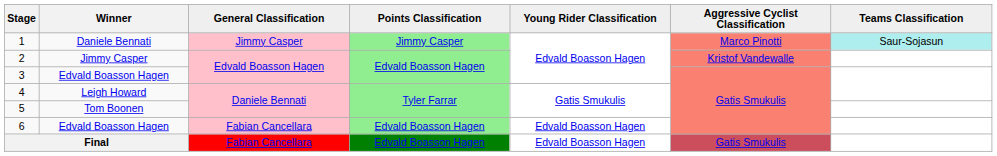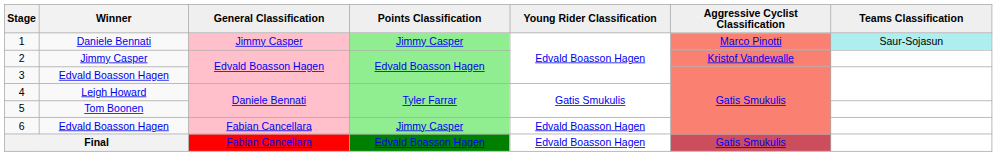 <table class="wikitable" style="text-align: center; font-size:smaller;">
 <tr style="background-color: #efefef;">
 <th width="1%">Stage</th>
 <th width="14%">Winner</th>
 <th style="background:#EFEFEF;" width="15%">General Classification<br></th>
 <th style="background:#EFEFEF;" width="15%">Points Classification<br></th>
 <th style="background:#EFEFEF"  width="15%">Young Rider Classification<br></th>
 <th style="background:#EFEFEF"  width="15%">Aggressive Cyclist Classification<br></th>
 <th style="background:#EFEFEF;" width="15%">Teams Classification</th>
 </tr>
 <tr>
 <td>1</td>
 <td><a href='#'>Daniele Bennati</a></td>
 <td style="background:pink;" rowspan="1"><a href='#'>Jimmy Casper</a></td>
 <td style="background:lightgreen;" rowspan="1"><a href='#'>Jimmy Casper</a></td>
 <td style="background:white;" rowspan="3"><a href='#'>Edvald Boasson Hagen</a></td>
 <td style="background:salmon;" rowspan="1"><a href='#'>Marco Pinotti</a></td>
 <td style="background: paleturquoise;">Saur-Sojasun</td>
 </tr>
 <tr>
 <td>2</td>
 <td><a href='#'>Jimmy Casper</a></td>
 <td style="background:pink;" rowspan="2"><a href='#'>Edvald Boasson Hagen</a></td>
 <td style="background:lightgreen;" rowspan="2"><a href='#'>Edvald Boasson Hagen</a></td>
 <td style="background:salmon;" rowspan="1"><a href='#'>Kristof Vandewalle</a></td>
 <td style="background:white;" rowspan="1"></td>
 </tr>
 <tr>
 <td>3</td>
 <td><a href='#'>Edvald Boasson Hagen</a></td>
 <td style="background:salmon;" rowspan="4"><a href='#'>Gatis Smukulis</a></td>
 <td style="background:white;" rowspan="2"></td>
 </tr>
 <tr>
 <td>4</td>
 <td><a href='#'>Leigh Howard</a></td>
 <td style="background:pink;" rowspan="2"><a href='#'>Daniele Bennati</a></td>
 <td style="background:lightgreen;" rowspan="2"><a href='#'>Tyler Farrar</a></td>
 <td style="background:white;" rowspan="2"><a href='#'>Gatis Smukulis</a></td>
 </tr>
 <tr>
 <td>5</td>
 <td><a href='#'>Tom Boonen</a></td>
 <td style="background:white;" rowspan="1"></td>
 </tr>
 <tr>
 <td>6</td>
 <td><a href='#'>Edvald Boasson Hagen</a></td>
 <td style="background:pink;" rowspan="1"><a href='#'>Fabian Cancellara</a></td>
-<td style="background:lightgreen;" rowspan="1"><a href='#'>Edvald Boasson Hagen</a></td>
+<td style="background:lightgreen;" rowspan="1"><a href='#'>Jimmy Casper</a></td>
 <td style="background:white;" rowspan="1"><a href='#'>Edvald Boasson Hagen</a></td>
 <td style="background:white;" rowspan="1"></td>
 </tr>
 <tr>
 <th colspan=2><strong>Final</strong></th>
 <td style="background:red;" rowspan="1"><a href='#'>Fabian Cancellara</a></td>
 <td style="background:green;" rowspan="1"><a href='#'>Edvald Boasson Hagen</a></td>
 <td style="background:white;" rowspan="1"><a href='#'>Edvald Boasson Hagen</a></td>
 <td style="background:#CC4E5C;" rowspan="1"><a href='#'>Gatis Smukulis</a></td>
 <td style="background:white;" rowspan="1"></td>
 </tr>
 </table>
